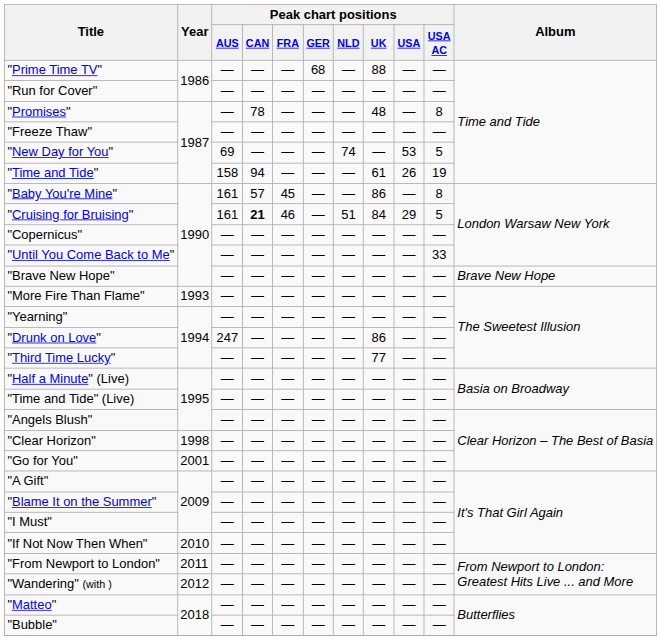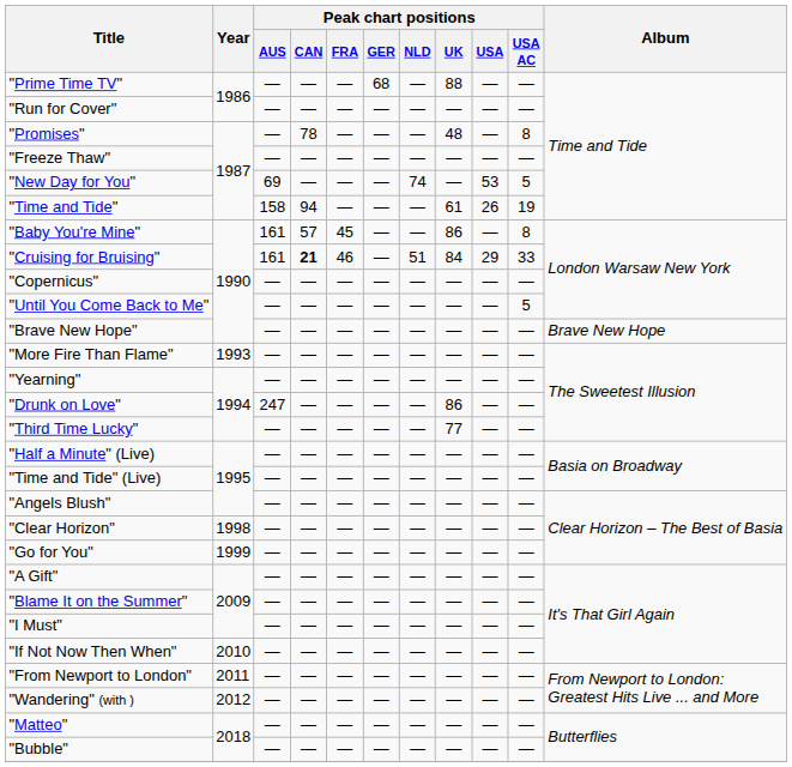 <table class="wikitable">
 <tr>
 <th rowspan="2">Title</th>
 <th rowspan="2">Year</th>
 <th colspan="8">Peak chart positions</th>
 <th rowspan="2">Album</th>
 </tr>
 <tr>
 <th rowspan="1" width="30"><small><a href='#'>AUS</a></small><br></th>
 <th rowspan="1" width="30"><small><a href='#'>CAN</a></small><br></th>
 <th rowspan="1" width="30"><small><a href='#'>FRA</a></small><br></th>
 <th rowspan="1" width="30"><small><a href='#'>GER</a></small><br></th>
 <th rowspan="1" width="30"><small><a href='#'>NLD</a></small><br></th>
 <th rowspan="1" width="30"><small><a href='#'>UK</a></small><br></th>
 <th rowspan="1" width="30"><small><a href='#'>USA</a></small><br></th>
 <th rowspan="1" width="30"><small><a href='#'>USA AC</a></small><br></th>
 </tr>
 <tr>
 <td>"<a href='#'>Prime Time TV</a>"</td>
 <td rowspan="2">1986</td>
 <td style="text-align:center;">—</td>
 <td style="text-align:center;">—</td>
 <td style="text-align:center;">—</td>
 <td style="text-align:center;">68</td>
 <td style="text-align:center;">—</td>
 <td style="text-align:center;">88</td>
 <td style="text-align:center;">—</td>
 <td style="text-align:center;">—</td>
 <td rowspan="6"><em>Time and Tide</em></td>
 </tr>
 <tr>
 <td>"Run for Cover"</td>
 <td style="text-align:center;">—</td>
 <td style="text-align:center;">—</td>
 <td style="text-align:center;">—</td>
 <td style="text-align:center;">—</td>
 <td style="text-align:center;">—</td>
 <td style="text-align:center;">—</td>
 <td style="text-align:center;">—</td>
 <td style="text-align:center;">—</td>
 </tr>
 <tr>
 <td>"<a href='#'>Promises</a>"</td>
 <td rowspan="4">1987</td>
 <td style="text-align:center;">—</td>
 <td style="text-align:center;">78</td>
 <td style="text-align:center;">—</td>
 <td style="text-align:center;">—</td>
 <td style="text-align:center;">—</td>
 <td style="text-align:center;">48</td>
 <td style="text-align:center;">—</td>
 <td style="text-align:center;">8</td>
 </tr>
 <tr>
 <td>"Freeze Thaw"</td>
 <td style="text-align:center;">—</td>
 <td style="text-align:center;">—</td>
 <td style="text-align:center;">—</td>
 <td style="text-align:center;">—</td>
 <td style="text-align:center;">—</td>
 <td style="text-align:center;">—</td>
 <td style="text-align:center;">—</td>
 <td style="text-align:center;">—</td>
 </tr>
 <tr>
 <td>"<a href='#'>New Day for You</a>"</td>
 <td style="text-align:center;">69</td>
 <td style="text-align:center;">—</td>
 <td style="text-align:center;">—</td>
 <td style="text-align:center;">—</td>
 <td style="text-align:center;">74</td>
 <td style="text-align:center;">—</td>
 <td style="text-align:center;">53</td>
 <td style="text-align:center;">5</td>
 </tr>
 <tr>
 <td>"<a href='#'>Time and Tide</a>"</td>
 <td style="text-align:center;">158</td>
 <td style="text-align:center;">94</td>
 <td style="text-align:center;">—</td>
 <td style="text-align:center;">—</td>
 <td style="text-align:center;">—</td>
 <td style="text-align:center;">61</td>
 <td style="text-align:center;">26</td>
 <td style="text-align:center;">19</td>
 </tr>
 <tr>
 <td>"<a href='#'>Baby You're Mine</a>"</td>
 <td rowspan="5">1990</td>
 <td style="text-align:center;">161</td>
 <td style="text-align:center;">57</td>
 <td style="text-align:center;">45</td>
 <td style="text-align:center;">—</td>
 <td style="text-align:center;">—</td>
 <td style="text-align:center;">86</td>
 <td style="text-align:center;">—</td>
 <td style="text-align:center;">8</td>
 <td rowspan="4"><em>London Warsaw New York</em></td>
 </tr>
 <tr>
 <td>"<a href='#'>Cruising for Bruising</a>"</td>
 <td style="text-align:center;">161</td>
 <td style="text-align:center;"><strong>21</strong></td>
 <td style="text-align:center;">46</td>
 <td style="text-align:center;">—</td>
 <td style="text-align:center;">51</td>
 <td style="text-align:center;">84</td>
 <td style="text-align:center;">29</td>
-<td style="text-align:center;">5</td>
+<td style="text-align:center;">33</td>
 </tr>
 <tr>
 <td>"Copernicus"</td>
 <td style="text-align:center;">—</td>
 <td style="text-align:center;">—</td>
 <td style="text-align:center;">—</td>
 <td style="text-align:center;">—</td>
 <td style="text-align:center;">—</td>
 <td style="text-align:center;">—</td>
 <td style="text-align:center;">—</td>
 <td style="text-align:center;">—</td>
 </tr>
 <tr>
 <td>"<a href='#'>Until You Come Back to Me</a>"</td>
 <td style="text-align:center;">—</td>
 <td style="text-align:center;">—</td>
 <td style="text-align:center;">—</td>
 <td style="text-align:center;">—</td>
 <td style="text-align:center;">—</td>
 <td style="text-align:center;">—</td>
 <td style="text-align:center;">—</td>
-<td style="text-align:center;">33</td>
+<td style="text-align:center;">5</td>
 </tr>
 <tr>
 <td>"Brave New Hope"</td>
 <td style="text-align:center;">—</td>
 <td style="text-align:center;">—</td>
 <td style="text-align:center;">—</td>
 <td style="text-align:center;">—</td>
 <td style="text-align:center;">—</td>
 <td style="text-align:center;">—</td>
 <td style="text-align:center;">—</td>
 <td style="text-align:center;">—</td>
 <td rowspan="1"><em>Brave New Hope</em></td>
 </tr>
 <tr>
 <td>"More Fire Than Flame"</td>
 <td>1993</td>
 <td style="text-align:center;">—</td>
 <td style="text-align:center;">—</td>
 <td style="text-align:center;">—</td>
 <td style="text-align:center;">—</td>
 <td style="text-align:center;">—</td>
 <td style="text-align:center;">—</td>
 <td style="text-align:center;">—</td>
 <td style="text-align:center;">—</td>
 <td rowspan="4"><em>The Sweetest Illusion</em></td>
 </tr>
 <tr>
 <td>"Yearning"</td>
 <td rowspan="3">1994</td>
 <td style="text-align:center;">—</td>
 <td style="text-align:center;">—</td>
 <td style="text-align:center;">—</td>
 <td style="text-align:center;">—</td>
 <td style="text-align:center;">—</td>
 <td style="text-align:center;">—</td>
 <td style="text-align:center;">—</td>
 <td style="text-align:center;">—</td>
 </tr>
 <tr>
 <td>"<a href='#'>Drunk on Love</a>"</td>
 <td style="text-align:center;">247</td>
 <td style="text-align:center;">—</td>
 <td style="text-align:center;">—</td>
 <td style="text-align:center;">—</td>
 <td style="text-align:center;">—</td>
 <td style="text-align:center;">86</td>
 <td style="text-align:center;">—</td>
 <td style="text-align:center;">—</td>
 </tr>
 <tr>
 <td>"<a href='#'>Third Time Lucky</a>"</td>
 <td style="text-align:center;">—</td>
 <td style="text-align:center;">—</td>
 <td style="text-align:center;">—</td>
 <td style="text-align:center;">—</td>
 <td style="text-align:center;">—</td>
 <td style="text-align:center;">77</td>
 <td style="text-align:center;">—</td>
 <td style="text-align:center;">—</td>
 </tr>
 <tr>
 <td>"<a href='#'>Half a Minute</a>" (Live)</td>
 <td rowspan="3">1995</td>
 <td style="text-align:center;">—</td>
 <td style="text-align:center;">—</td>
 <td style="text-align:center;">—</td>
 <td style="text-align:center;">—</td>
 <td style="text-align:center;">—</td>
 <td style="text-align:center;">—</td>
 <td style="text-align:center;">—</td>
 <td style="text-align:center;">—</td>
 <td rowspan="2"><em>Basia on Broadway</em></td>
 </tr>
 <tr>
 <td>"Time and Tide" (Live)</td>
 <td style="text-align:center;">—</td>
 <td style="text-align:center;">—</td>
 <td style="text-align:center;">—</td>
 <td style="text-align:center;">—</td>
 <td style="text-align:center;">—</td>
 <td style="text-align:center;">—</td>
 <td style="text-align:center;">—</td>
 <td style="text-align:center;">—</td>
 </tr>
 <tr>
 <td>"Angels Blush"</td>
 <td style="text-align:center;">—</td>
 <td style="text-align:center;">—</td>
 <td style="text-align:center;">—</td>
 <td style="text-align:center;">—</td>
 <td style="text-align:center;">—</td>
 <td style="text-align:center;">—</td>
 <td style="text-align:center;">—</td>
 <td style="text-align:center;">—</td>
 <td rowspan="3"><em>Clear Horizon – The Best of Basia</em></td>
 </tr>
 <tr>
 <td>"Clear Horizon"</td>
 <td>1998</td>
 <td style="text-align:center;">—</td>
 <td style="text-align:center;">—</td>
 <td style="text-align:center;">—</td>
 <td style="text-align:center;">—</td>
 <td style="text-align:center;">—</td>
 <td style="text-align:center;">—</td>
 <td style="text-align:center;">—</td>
 <td style="text-align:center;">—</td>
 </tr>
 <tr>
 <td>"Go for You"</td>
-<td>2001</td>
+<td>1999</td>
 <td style="text-align:center;">—</td>
 <td style="text-align:center;">—</td>
 <td style="text-align:center;">—</td>
 <td style="text-align:center;">—</td>
 <td style="text-align:center;">—</td>
 <td style="text-align:center;">—</td>
 <td style="text-align:center;">—</td>
 <td style="text-align:center;">—</td>
 </tr>
 <tr>
 <td>"A Gift"</td>
 <td rowspan="3">2009</td>
 <td style="text-align:center;">—</td>
 <td style="text-align:center;">—</td>
 <td style="text-align:center;">—</td>
 <td style="text-align:center;">—</td>
 <td style="text-align:center;">—</td>
 <td style="text-align:center;">—</td>
 <td style="text-align:center;">—</td>
 <td style="text-align:center;">—</td>
 <td rowspan="4"><em>It's That Girl Again</em></td>
 </tr>
 <tr>
 <td>"<a href='#'>Blame It on the Summer</a>"</td>
 <td style="text-align:center;">—</td>
 <td style="text-align:center;">—</td>
 <td style="text-align:center;">—</td>
 <td style="text-align:center;">—</td>
 <td style="text-align:center;">—</td>
 <td style="text-align:center;">—</td>
 <td style="text-align:center;">—</td>
 <td style="text-align:center;">—</td>
 </tr>
 <tr>
 <td>"I Must"</td>
 <td style="text-align:center;">—</td>
 <td style="text-align:center;">—</td>
 <td style="text-align:center;">—</td>
 <td style="text-align:center;">—</td>
 <td style="text-align:center;">—</td>
 <td style="text-align:center;">—</td>
 <td style="text-align:center;">—</td>
 <td style="text-align:center;">—</td>
 </tr>
 <tr>
 <td>"If Not Now Then When"</td>
 <td>2010</td>
 <td style="text-align:center;">—</td>
 <td style="text-align:center;">—</td>
 <td style="text-align:center;">—</td>
 <td style="text-align:center;">—</td>
 <td style="text-align:center;">—</td>
 <td style="text-align:center;">—</td>
 <td style="text-align:center;">—</td>
 <td style="text-align:center;">—</td>
 </tr>
 <tr>
 <td>"From Newport to London"</td>
 <td>2011</td>
 <td style="text-align:center;">—</td>
 <td style="text-align:center;">—</td>
 <td style="text-align:center;">—</td>
 <td style="text-align:center;">—</td>
 <td style="text-align:center;">—</td>
 <td style="text-align:center;">—</td>
 <td style="text-align:center;">—</td>
 <td style="text-align:center;">—</td>
 <td rowspan="2"><em>From Newport to London: <br>Greatest Hits Live ... and More</em></td>
 </tr>
 <tr>
 <td>"Wandering" <small>(with )</small></td>
 <td>2012</td>
 <td style="text-align:center;">—</td>
 <td style="text-align:center;">—</td>
 <td style="text-align:center;">—</td>
 <td style="text-align:center;">—</td>
 <td style="text-align:center;">—</td>
 <td style="text-align:center;">—</td>
 <td style="text-align:center;">—</td>
 <td style="text-align:center;">—</td>
 </tr>
 <tr>
 <td>"<a href='#'>Matteo</a>"</td>
 <td rowspan="2">2018</td>
 <td style="text-align:center;">—</td>
 <td style="text-align:center;">—</td>
 <td style="text-align:center;">—</td>
 <td style="text-align:center;">—</td>
 <td style="text-align:center;">—</td>
 <td style="text-align:center;">—</td>
 <td style="text-align:center;">—</td>
 <td style="text-align:center;">—</td>
 <td rowspan="2"><em>Butterflies</em></td>
 </tr>
 <tr>
 <td>"Bubble"</td>
 <td style="text-align:center;">—</td>
 <td style="text-align:center;">—</td>
 <td style="text-align:center;">—</td>
 <td style="text-align:center;">—</td>
 <td style="text-align:center;">—</td>
 <td style="text-align:center;">—</td>
 <td style="text-align:center;">—</td>
 <td style="text-align:center;">—</td>
 </tr>
 <tr>
 </tr>
 </table>
